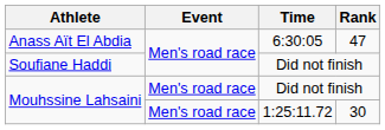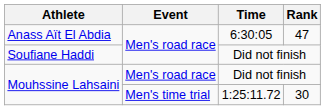 <table class="wikitable" style="font-size:90%">
 <tr>
 <th>Athlete</th>
 <th>Event</th>
 <th>Time</th>
 <th>Rank</th>
 </tr>
 <tr align=center>
 <td align=left><a href='#'>Anass Aït El Abdia</a></td>
 <td align=left rowspan=2><a href='#'>Men's road race</a></td>
 <td>6:30:05</td>
 <td>47</td>
 </tr>
 <tr align=center>
 <td align=left><a href='#'>Soufiane Haddi</a></td>
 <td colspan=2>Did not finish</td>
 </tr>
 <tr align=center>
 <td align=left rowspan=2><a href='#'>Mouhssine Lahsaini</a></td>
 <td align=left><a href='#'>Men's road race</a></td>
 <td colspan=2>Did not finish</td>
 </tr>
 <tr align=center>
-<td align=left><a href='#'>Men's road race</a></td>
+<td align=left><a href='#'>Men's time trial</a></td>
 <td>1:25:11.72</td>
 <td>30</td>
 </tr>
 </table>
